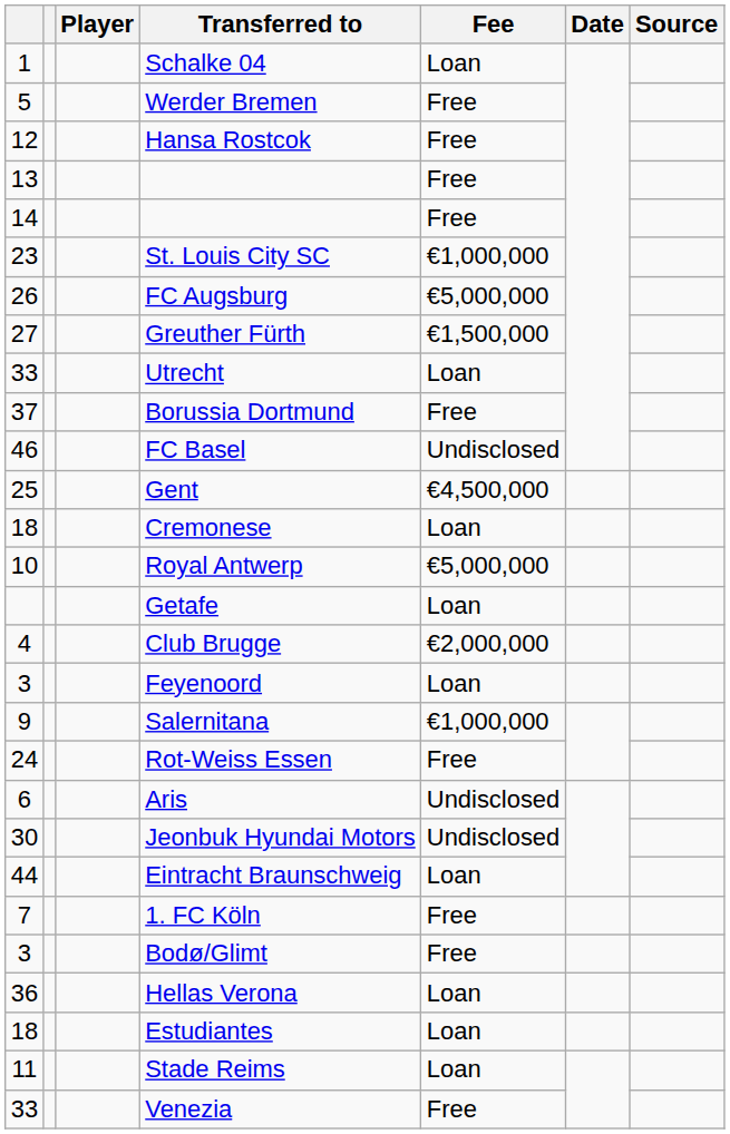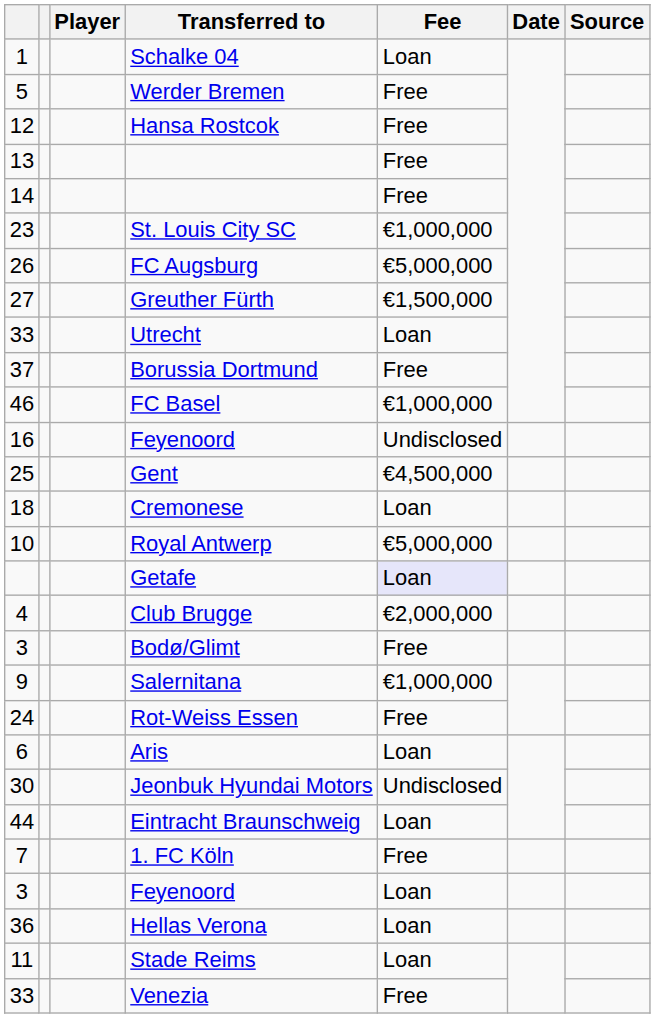 <table class="wikitable plainrowheaders sortable">
 <tr>
 <th></th>
 <th></th>
 <th scope=col>Player</th>
 <th>Transferred to</th>
 <th !scope=col; style="width: 65px;">Fee</th>
 <th scope=col>Date</th>
 <th scope=col>Source</th>
 </tr>
 <tr>
 <td align=center>1</td>
 <td align=center></td>
 <td></td>
 <td> <a href='#'>Schalke 04</a></td>
 <td>Loan</td>
 <td rowspan=11></td>
 <td></td>
 </tr>
 <tr>
 <td align=center>5</td>
 <td align=center></td>
 <td></td>
 <td> <a href='#'>Werder Bremen</a></td>
 <td>Free</td>
 <td></td>
 </tr>
 <tr>
 <td align=center>12</td>
 <td align=center></td>
 <td></td>
 <td> <a href='#'>Hansa Rostcok</a></td>
 <td>Free</td>
 <td></td>
 </tr>
 <tr>
 <td align=center>13</td>
 <td align=center></td>
 <td></td>
 <td></td>
 <td>Free</td>
 <td></td>
 </tr>
 <tr>
 <td align=center>14</td>
 <td align=center></td>
 <td></td>
 <td></td>
 <td>Free</td>
 <td></td>
 </tr>
 <tr>
 <td align=center>23</td>
 <td align=center></td>
 <td></td>
 <td> <a href='#'>St. Louis City SC</a></td>
 <td>€1,000,000</td>
 <td></td>
 </tr>
 <tr>
 <td align=center>26</td>
 <td align=center></td>
 <td></td>
 <td> <a href='#'>FC Augsburg</a></td>
 <td>€5,000,000</td>
 <td></td>
 </tr>
 <tr>
 <td align=center>27</td>
 <td align=center></td>
 <td></td>
 <td> <a href='#'>Greuther Fürth</a></td>
 <td>€1,500,000</td>
 <td></td>
 </tr>
 <tr>
 <td align=center>33</td>
 <td align=center></td>
 <td></td>
 <td> <a href='#'>Utrecht</a></td>
 <td>Loan</td>
 <td></td>
 </tr>
 <tr>
 <td align=center>37</td>
 <td align=center></td>
 <td></td>
 <td> <a href='#'>Borussia Dortmund</a></td>
 <td>Free</td>
 <td></td>
 </tr>
 <tr>
 <td align=center>46</td>
 <td align=center></td>
 <td></td>
 <td> <a href='#'>FC Basel</a></td>
+<td>€1,000,000</td>
+<td></td>
+</tr>
+<tr>
+<td align=center>16</td>
+<td align=center></td>
+<td></td>
+<td> <a href='#'>Feyenoord</a></td>
 <td>Undisclosed</td>
+<td></td>
 <td></td>
 </tr>
 <tr>
 <td align=center>25</td>
 <td align=center></td>
 <td></td>
 <td> <a href='#'>Gent</a></td>
 <td>€4,500,000</td>
 <td></td>
 <td></td>
 </tr>
 <tr>
 <td align=center>18</td>
 <td align=center></td>
 <td></td>
 <td> <a href='#'>Cremonese</a></td>
 <td>Loan</td>
 <td></td>
 <td></td>
 </tr>
 <tr>
 <td align=center>10</td>
 <td align=center></td>
 <td></td>
 <td> <a href='#'>Royal Antwerp</a></td>
 <td>€5,000,000</td>
 <td></td>
 <td></td>
 </tr>
 <tr>
 <td align=center></td>
 <td align=center></td>
 <td></td>
 <td> <a href='#'>Getafe</a></td>
-<td>Loan</td>
+<td style="background: lavender;">Loan</td>
 <td></td>
 <td></td>
 </tr>
 <tr>
 <td align=center>4</td>
 <td align=center></td>
 <td></td>
 <td> <a href='#'>Club Brugge</a></td>
 <td>€2,000,000</td>
 <td></td>
 <td></td>
 </tr>
 <tr>
 <td align=center>3</td>
 <td align=center></td>
 <td></td>
-<td> <a href='#'>Feyenoord</a></td>
-<td>Loan</td>
+<td> <a href='#'>Bodø/Glimt</a></td>
+<td>Free</td>
 <td></td>
 <td></td>
 </tr>
 <tr>
 <td align=center>9</td>
 <td align=center></td>
 <td></td>
 <td> <a href='#'>Salernitana</a></td>
 <td>€1,000,000</td>
 <td rowspan=2></td>
 <td></td>
 </tr>
 <tr>
 <td align=center>24</td>
 <td align=center></td>
 <td></td>
 <td> <a href='#'>Rot-Weiss Essen</a></td>
 <td>Free</td>
 <td></td>
 </tr>
 <tr>
 <td align=center>6</td>
 <td align=center></td>
 <td></td>
 <td> <a href='#'>Aris</a></td>
-<td>Undisclosed</td>
+<td>Loan</td>
 <td rowspan=3></td>
 <td></td>
 </tr>
 <tr>
 <td align=center>30</td>
 <td align=center></td>
 <td></td>
 <td> <a href='#'>Jeonbuk Hyundai Motors</a></td>
 <td>Undisclosed</td>
 <td></td>
 </tr>
 <tr>
 <td align=center>44</td>
 <td align=center></td>
 <td></td>
 <td> <a href='#'>Eintracht Braunschweig</a></td>
 <td>Loan</td>
 <td></td>
 </tr>
 <tr>
 <td align=center>7</td>
 <td align=center></td>
 <td></td>
 <td> <a href='#'>1. FC Köln</a></td>
 <td>Free</td>
 <td></td>
 <td></td>
 </tr>
 <tr>
 <td align=center>3</td>
 <td align=center></td>
 <td></td>
-<td> <a href='#'>Bodø/Glimt</a></td>
-<td>Free</td>
+<td> <a href='#'>Feyenoord</a></td>
+<td>Loan</td>
 <td></td>
 <td></td>
 </tr>
 <tr>
 <td align=center>36</td>
 <td align=center></td>
 <td></td>
 <td> <a href='#'>Hellas Verona</a></td>
-<td>Loan</td>
-<td></td>
-<td></td>
-</tr>
-<tr>
-<td align=center>18</td>
-<td align=center></td>
-<td></td>
-<td> <a href='#'>Estudiantes</a></td>
 <td>Loan</td>
 <td></td>
 <td></td>
 </tr>
 <tr>
 <td align=center>11</td>
 <td align=center></td>
 <td></td>
 <td> <a href='#'>Stade Reims</a></td>
 <td>Loan</td>
 <td rowspan=2></td>
 <td></td>
 </tr>
 <tr>
 <td align=center>33</td>
 <td align=center></td>
 <td></td>
 <td> <a href='#'>Venezia</a></td>
 <td>Free</td>
 <td></td>
 </tr>
 </table>
